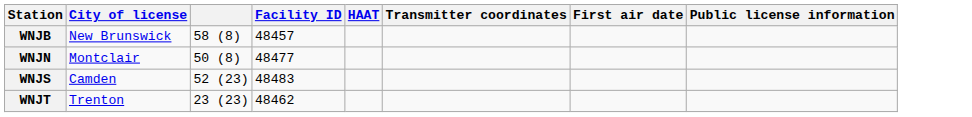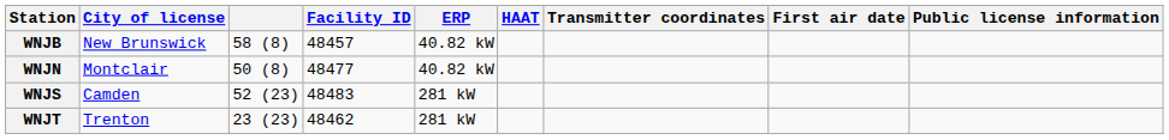 <table class="sortable wikitable">
 <tr>
 <th scope = "row">Station</th>
 <th scope = "row"><a href='#'>City of license</a></th>
 <th scope = "row"></th>
 <th scope = "row"><a href='#'>Facility ID</a></th>
+<th scope = "row"><a href='#'>ERP</a></th>
 <th scope = "row"><a href='#'>HAAT</a></th>
 <th scope = "row">Transmitter coordinates</th>
 <th scope = "row">First air date</th>
 <th scope = "row">Public license information</th>
 </tr>
 <tr>
 <th>WNJB</th>
 <td><a href='#'>New Brunswick</a></td>
 <td>58 (8)</td>
 <td>48457</td>
+<td>40.82 kW</td>
 <td></td>
 <td></td>
 <td></td>
 <td></td>
 </tr>
 <tr>
 <th>WNJN</th>
 <td><a href='#'>Montclair</a></td>
 <td>50 (8)</td>
 <td>48477</td>
+<td>40.82 kW</td>
 <td></td>
 <td></td>
 <td></td>
 <td></td>
 </tr>
 <tr>
 <th>WNJS</th>
 <td><a href='#'>Camden</a></td>
 <td>52 (23)</td>
 <td>48483</td>
+<td>281 kW</td>
 <td></td>
 <td></td>
 <td></td>
 <td></td>
 </tr>
 <tr>
 <th>WNJT</th>
 <td><a href='#'>Trenton</a></td>
 <td>23 (23)</td>
 <td>48462</td>
+<td>281 kW</td>
 <td></td>
 <td></td>
 <td></td>
 <td></td>
 </tr>
 </table>
